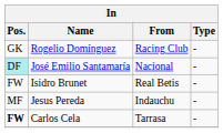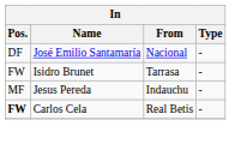 <table class="wikitable" style="font-size:90%;float:left; margin-right:1em;">
 <tr>
 <th colspan="4">In</th>
 </tr>
 <tr>
 <th>Pos.</th>
 <th>Name</th>
 <th>From</th>
 <th>Type</th>
 </tr>
 <tr>
-<td>GK</td>
-<td><a href='#'>Rogelio Domínguez</a></td>
-<td><a href='#'>Racing Club</a></td>
-<td>-</td>
-</tr>
-<tr>
-<td style="background: paleturquoise;">DF</td>
+<td>DF</td>
 <td><a href='#'>José Emilio Santamaría</a></td>
 <td><a href='#'>Nacional</a></td>
 <td>-</td>
 </tr>
 <tr>
 <td>FW</td>
 <td>Isidro Brunet</td>
-<td>Real Betis</td>
+<td>Tarrasa</td>
 <td>-</td>
 </tr>
 <tr>
 <td>MF</td>
 <td>Jesus Pereda</td>
 <td>Indauchu</td>
 <td>-</td>
 </tr>
 <tr>
 <td><strong>FW</strong></td>
 <td>Carlos Cela</td>
-<td>Tarrasa</td>
+<td>Real Betis</td>
 <td>-</td>
 </tr>
 <tr>
 </tr>
 </table>
